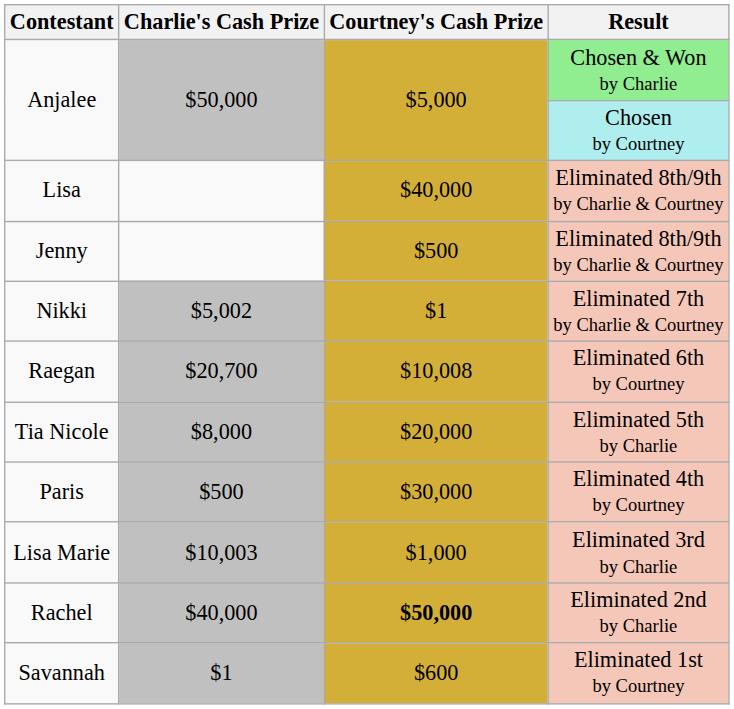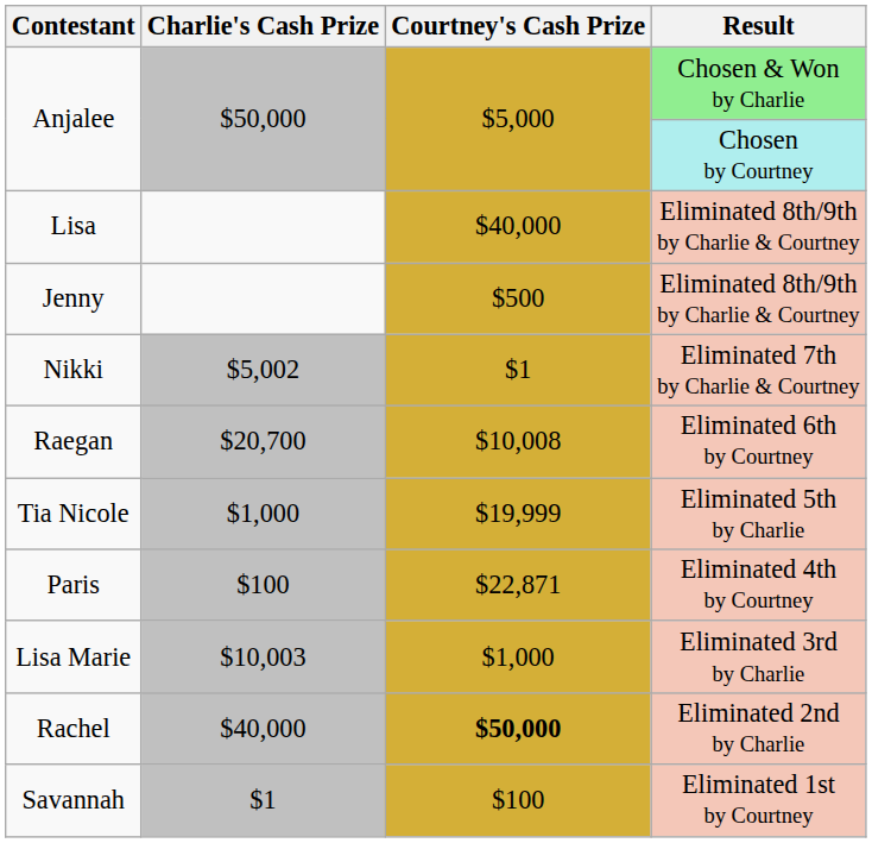 <table class="wikitable sortable" style="text-align: center; width: auto;">
 <tr>
 <th>Contestant</th>
 <th>Charlie's Cash Prize</th>
 <th>Courtney's Cash Prize</th>
 <th class="unsortable">Result</th>
 </tr>
 <tr>
 <td scope="row" rowspan="2">Anjalee</td>
 <td rowspan="2" style="background:#C0C0C0;">$50,000</td>
 <td rowspan="2" style="background:#D4AF37;">$5,000</td>
 <td colspan="1" style="background:#90EE90;">Chosen & Won<br><small>by Charlie</small></td>
 </tr>
 <tr>
 <td colspan="1" style="background:#AFEEEE;">Chosen <br><small>by Courtney</small></td>
 </tr>
 <tr>
 <td>Lisa</td>
 <td></td>
 <td style="background:#D4AF37;">$40,000</td>
 <td style="background:#f4c7b8;">Eliminated 8th/9th <br><small>by Charlie & Courtney</small></td>
 </tr>
 <tr>
 <td>Jenny</td>
 <td></td>
 <td style="background:#D4AF37;">$500</td>
 <td style="background:#f4c7b8;">Eliminated 8th/9th <br><small>by Charlie & Courtney</small></td>
 </tr>
 <tr>
 <td>Nikki</td>
 <td style="background:#C0C0C0;">$5,002</td>
 <td style="background:#D4AF37;">$1</td>
 <td style="background:#f4c7b8;">Eliminated 7th <br><small>by Charlie & Courtney</small></td>
 </tr>
 <tr>
 <td>Raegan</td>
 <td style="background:#C0C0C0;">$20,700</td>
 <td style="background:#D4AF37;">$10,008</td>
 <td style="background:#f4c7b8;">Eliminated 6th <br><small>by Courtney</small></td>
 </tr>
 <tr>
 <td>Tia Nicole</td>
-<td style="background:#C0C0C0;">$8,000</td>
-<td style="background:#D4AF37;">$20,000</td>
+<td style="background:#C0C0C0;">$1,000</td>
+<td style="background:#D4AF37;">$19,999</td>
 <td style="background:#f4c7b8;">Eliminated 5th <br><small>by Charlie</small></td>
 </tr>
 <tr>
 <td>Paris</td>
-<td style="background:#C0C0C0;">$500</td>
-<td style="background:#D4AF37;">$30,000</td>
+<td style="background:#C0C0C0;">$100</td>
+<td style="background:#D4AF37;">$22,871</td>
 <td style="background:#f4c7b8;">Eliminated 4th <br><small>by Courtney</small></td>
 </tr>
 <tr>
 <td>Lisa Marie</td>
 <td style="background:#C0C0C0;">$10,003</td>
 <td style="background:#D4AF37;">$1,000</td>
 <td style="background:#f4c7b8;">Eliminated 3rd <br><small>by Charlie</small></td>
 </tr>
 <tr>
 <td>Rachel</td>
 <td style="background:#C0C0C0;">$40,000</td>
 <td style="background:#D4AF37;"><strong>$50,000</strong></td>
 <td style="background:#f4c7b8;">Eliminated 2nd <br><small>by Charlie</small></td>
 </tr>
 <tr>
 <td>Savannah</td>
 <td style="background:#C0C0C0;">$1</td>
-<td style="background:#D4AF37;">$600</td>
+<td style="background:#D4AF37;">$100</td>
 <td style="background:#f4c7b8;">Eliminated 1st <br><small>by Courtney</small></td>
 </tr>
 </table>
